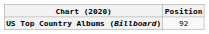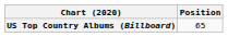 <table class="wikitable plainrowheaders" style="text-align:center">
 <tr>
 <th scope="col">Chart (2020)</th>
 <th scope="col">Position</th>
 </tr>
 <tr>
 <th scope="row">US Top Country Albums (<em>Billboard</em>)</th>
-<td>92</td>
+<td>65</td>
 </tr>
 </table>
